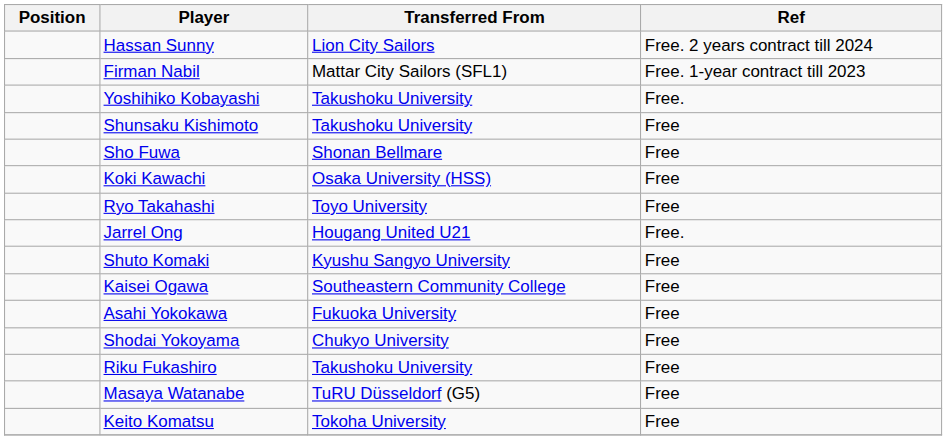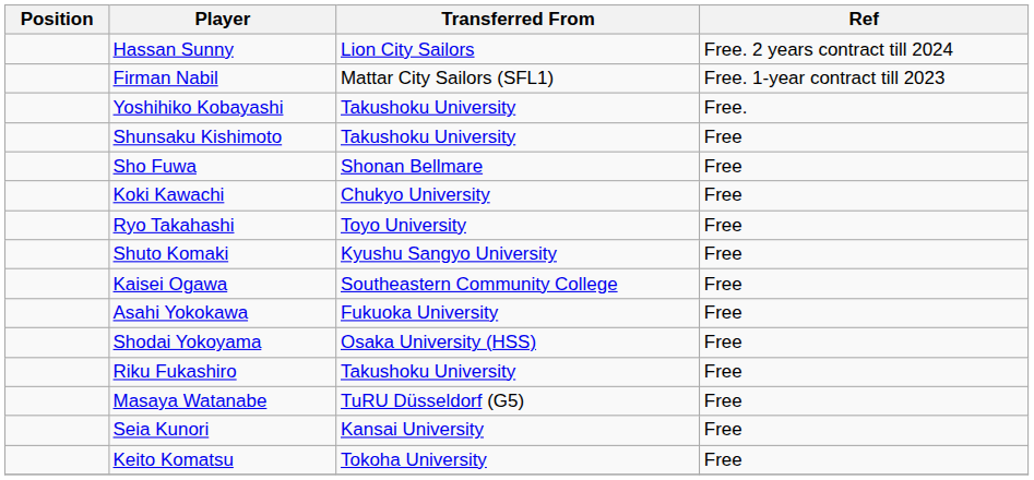 <table class="wikitable sortable" style="width:70%; text-align:center; font-size:100%; text-align:left;">
 <tr>
 <th>Position</th>
 <th>Player</th>
 <th>Transferred From</th>
 <th>Ref</th>
 </tr>
 <tr>
 <td></td>
 <td> <a href='#'>Hassan Sunny</a></td>
 <td> <a href='#'>Lion City Sailors</a></td>
 <td>Free. 2 years contract till 2024 </td>
 </tr>
 <tr>
 <td></td>
 <td> <a href='#'>Firman Nabil</a></td>
 <td> Mattar City Sailors (SFL1)</td>
 <td>Free. 1-year contract till 2023 </td>
 </tr>
 <tr>
 <td></td>
 <td> <a href='#'>Yoshihiko Kobayashi</a></td>
 <td> <a href='#'>Takushoku University</a></td>
 <td>Free.</td>
 </tr>
 <tr>
 <td></td>
 <td> <a href='#'>Shunsaku Kishimoto</a></td>
 <td> <a href='#'>Takushoku University</a></td>
 <td>Free </td>
 </tr>
 <tr>
 <td></td>
 <td> <a href='#'>Sho Fuwa</a></td>
 <td> <a href='#'>Shonan Bellmare</a></td>
 <td>Free </td>
 </tr>
 <tr>
 <td></td>
 <td> <a href='#'>Koki Kawachi</a></td>
-<td> <a href='#'>Osaka University (HSS)</a></td>
+<td> <a href='#'>Chukyo University</a></td>
 <td>Free </td>
 </tr>
 <tr>
 <td></td>
 <td> <a href='#'>Ryo Takahashi</a></td>
 <td> <a href='#'>Toyo University</a></td>
 <td>Free </td>
-</tr>
-<tr>
-<td></td>
-<td> <a href='#'>Jarrel Ong</a></td>
-<td> <a href='#'>Hougang United U21</a></td>
-<td>Free.</td>
 </tr>
 <tr>
 <td></td>
 <td> <a href='#'>Shuto Komaki</a></td>
 <td> <a href='#'>Kyushu Sangyo University</a></td>
 <td>Free </td>
 </tr>
 <tr>
 <td></td>
 <td> <a href='#'>Kaisei Ogawa</a></td>
 <td> <a href='#'>Southeastern Community College</a></td>
 <td>Free </td>
 </tr>
 <tr>
 <td></td>
 <td> <a href='#'>Asahi Yokokawa</a></td>
 <td> <a href='#'>Fukuoka University</a></td>
 <td>Free </td>
 </tr>
 <tr>
 <td></td>
 <td> <a href='#'>Shodai Yokoyama</a></td>
-<td> <a href='#'>Chukyo University</a></td>
+<td> <a href='#'>Osaka University (HSS)</a></td>
 <td>Free </td>
 </tr>
 <tr>
 <td></td>
 <td> <a href='#'>Riku Fukashiro</a></td>
 <td> <a href='#'>Takushoku University</a></td>
 <td>Free </td>
 </tr>
 <tr>
 <td></td>
 <td> <a href='#'>Masaya Watanabe</a></td>
 <td> <a href='#'>TuRU Düsseldorf</a> (G5)</td>
 <td>Free </td>
 </tr>
 <tr>
 <td></td>
+<td> <a href='#'>Seia Kunori</a></td>
+<td> <a href='#'>Kansai University</a></td>
+<td>Free </td>
+</tr>
+<tr>
+<td></td>
 <td> <a href='#'>Keito Komatsu</a></td>
 <td> <a href='#'>Tokoha University</a></td>
 <td>Free </td>
 </tr>
 <tr>
 </tr>
 </table>
